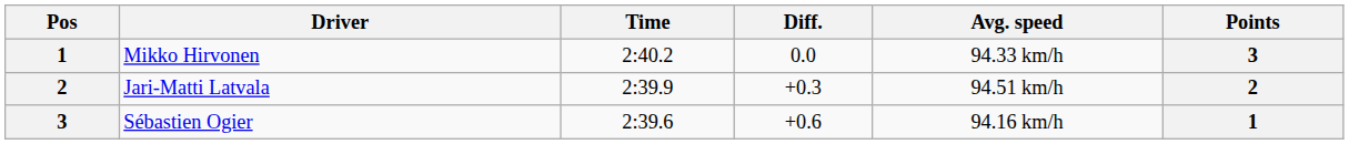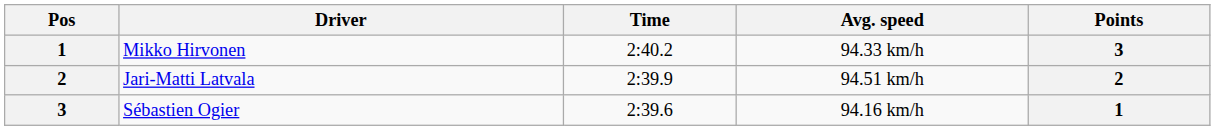 <table class="wikitable" width=80% style="text-align: center; font-size: 90%; max-width: 950px;">
 <tr>
 <th>Pos</th>
 <th>Driver</th>
 <th>Time</th>
-<th>Diff.</th>
 <th>Avg. speed</th>
 <th>Points</th>
 </tr>
 <tr>
 <th>1</th>
 <td align="left"> <a href='#'>Mikko Hirvonen</a></td>
 <td>2:40.2</td>
-<td>0.0</td>
 <td>94.33 km/h</td>
 <th>3</th>
 </tr>
 <tr>
 <th>2</th>
 <td align="left"> <a href='#'>Jari-Matti Latvala</a></td>
 <td>2:39.9</td>
-<td>+0.3</td>
 <td>94.51 km/h</td>
 <th>2</th>
 </tr>
 <tr>
 <th>3</th>
 <td align="left"> <a href='#'>Sébastien Ogier</a></td>
 <td>2:39.6</td>
-<td>+0.6</td>
 <td>94.16 km/h</td>
 <th>1</th>
 </tr>
 </table>
